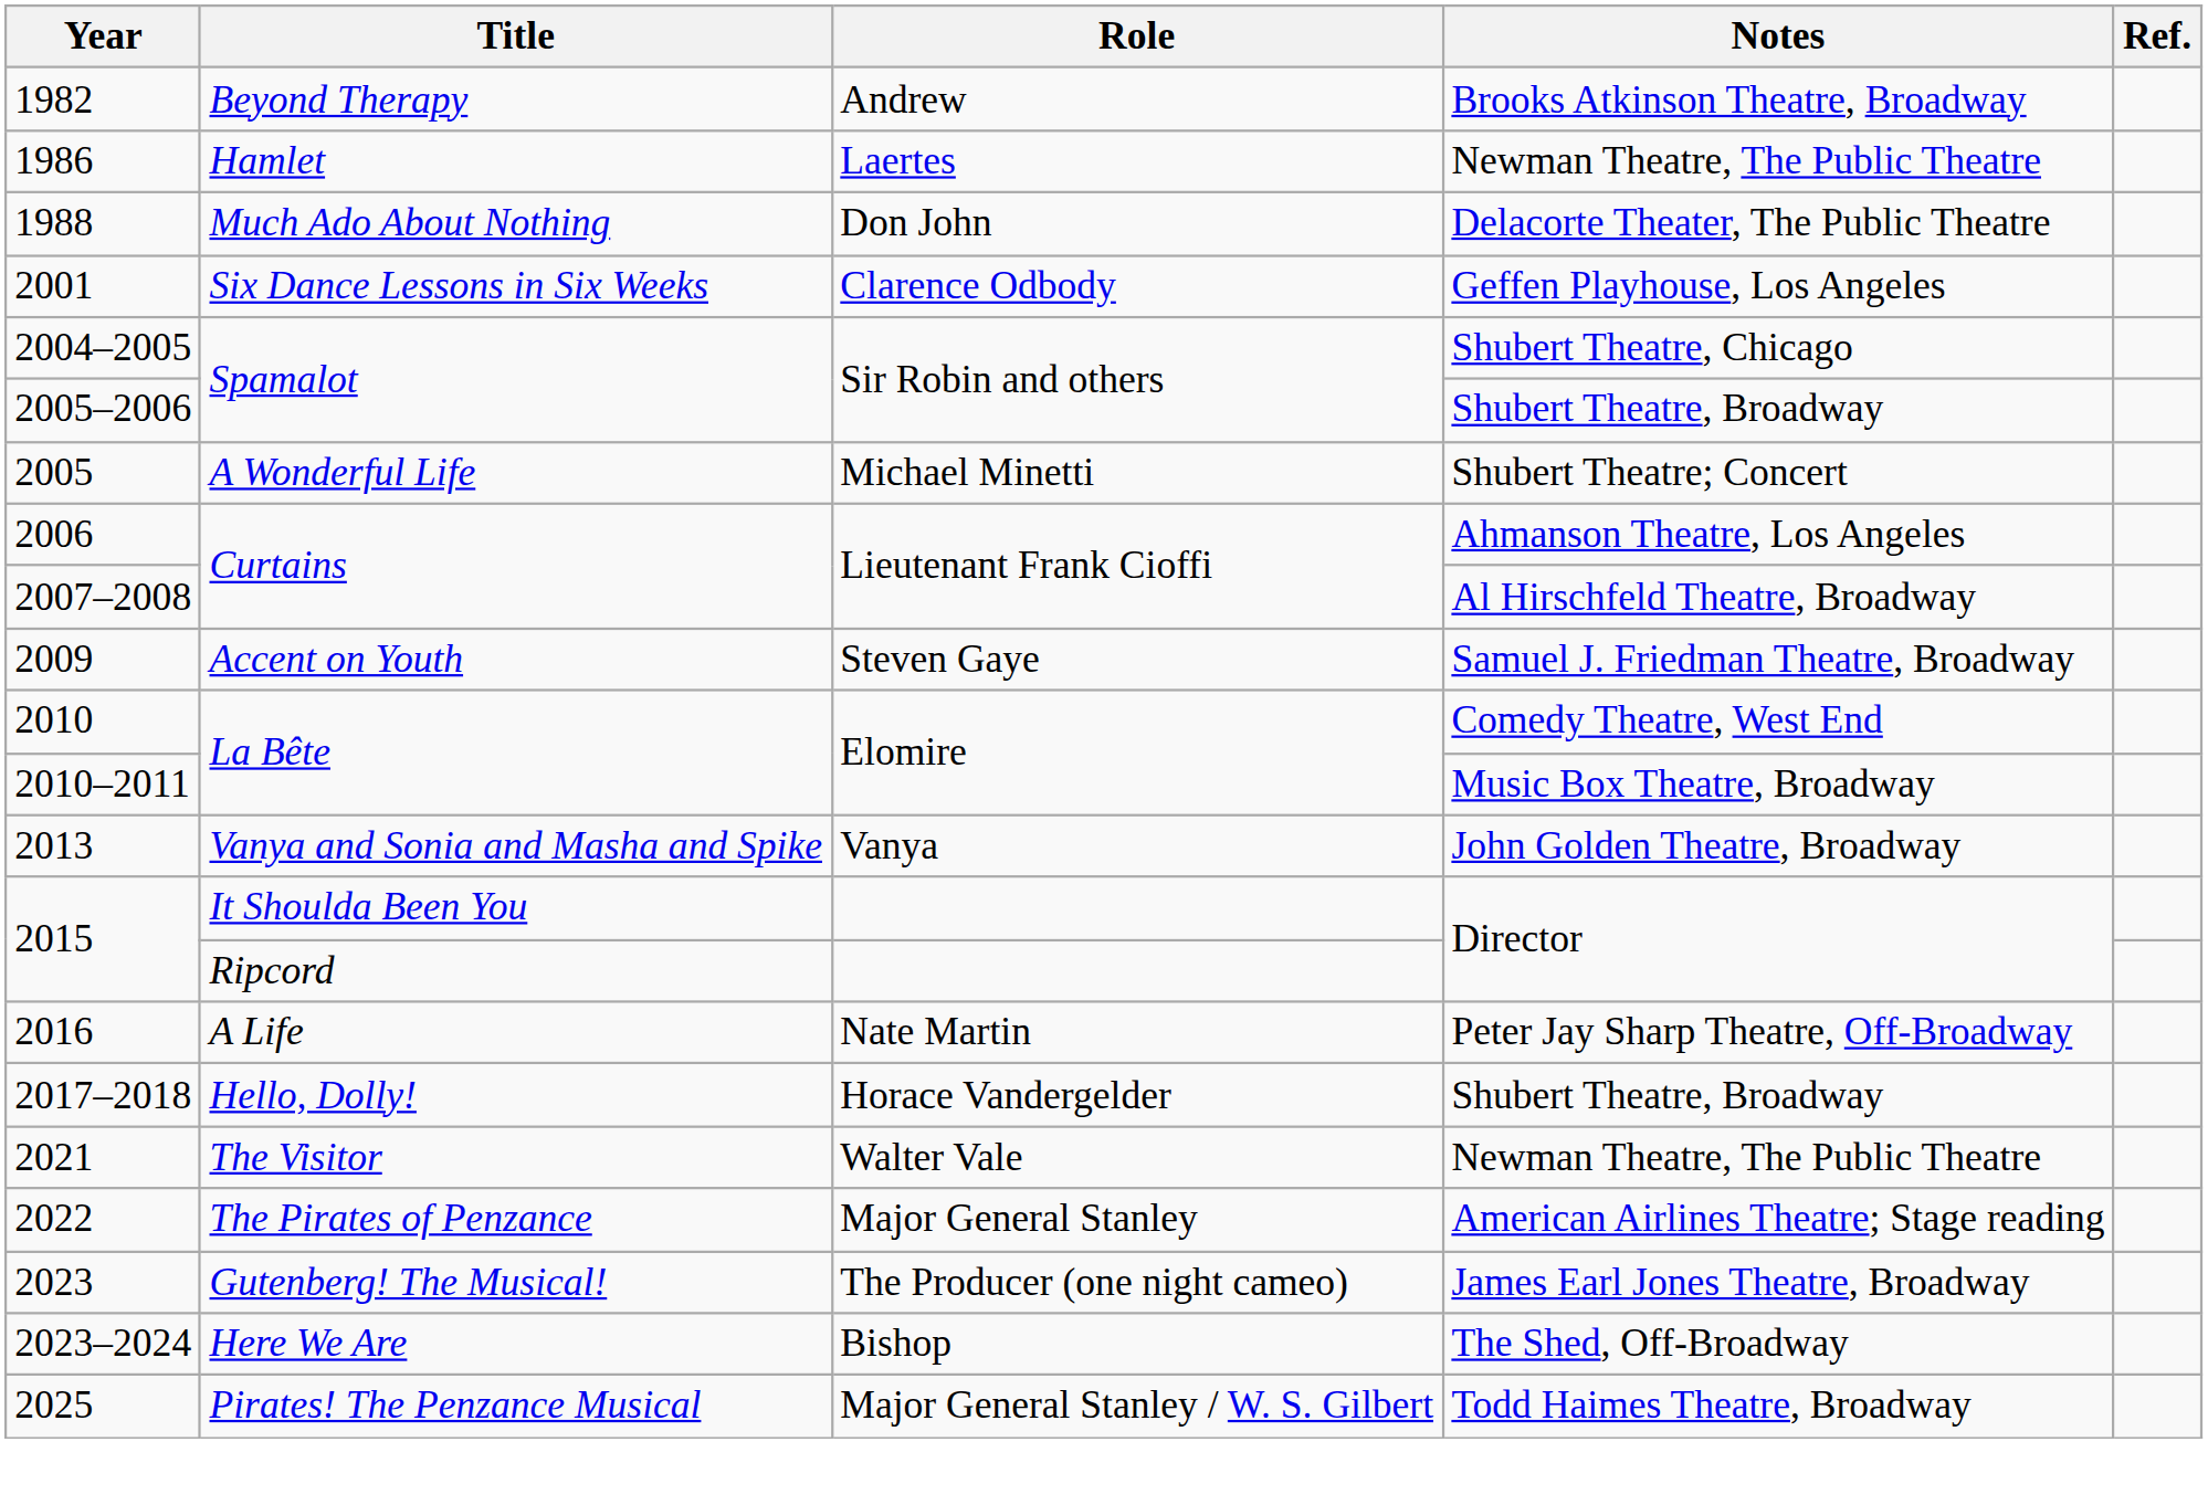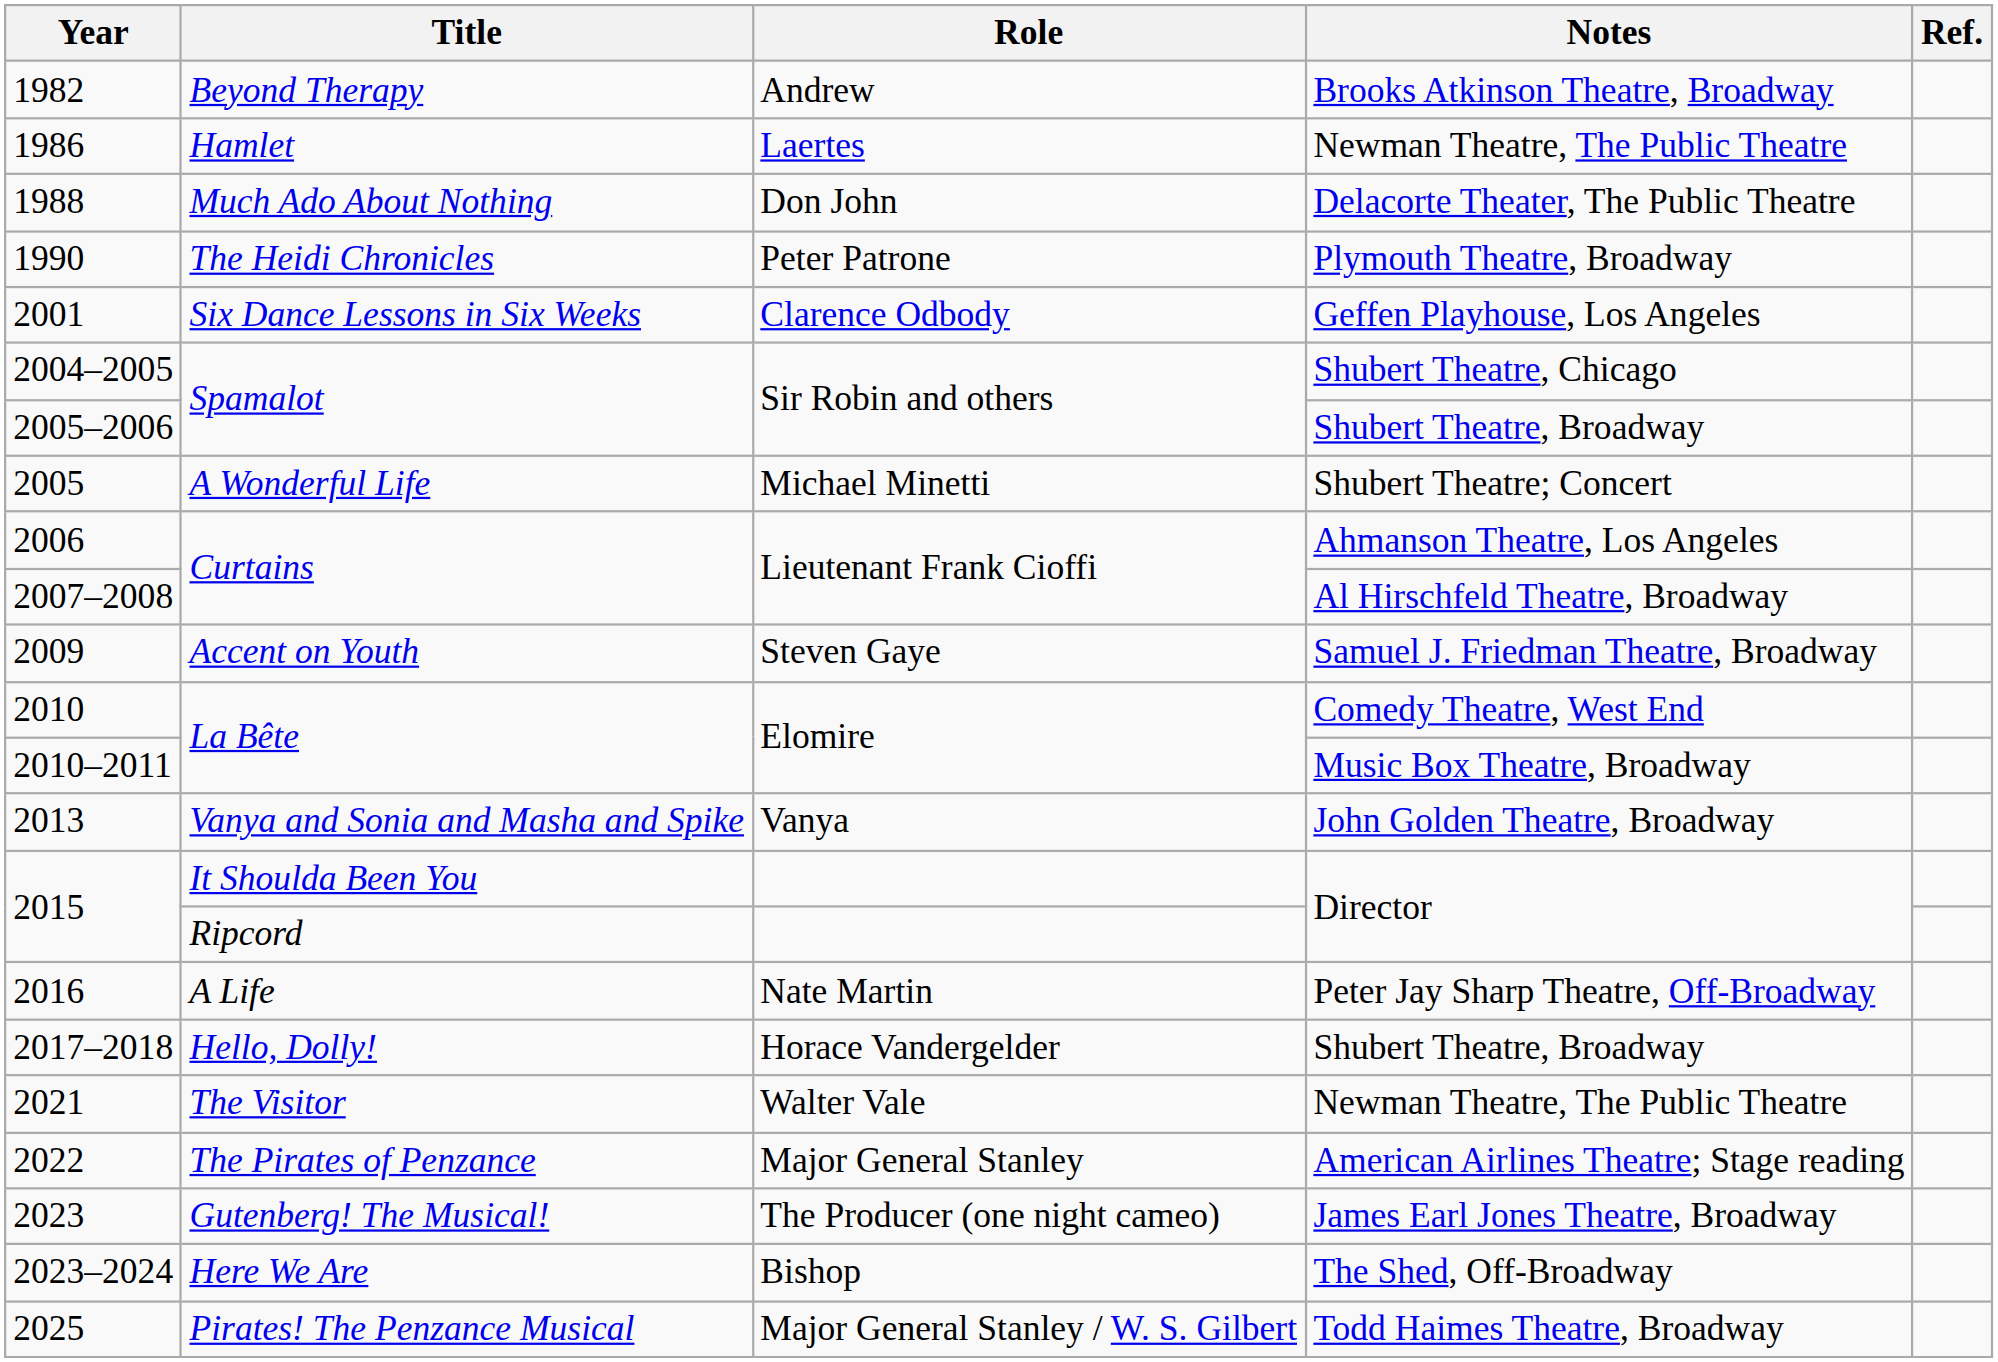 <table class="wikitable sortable">
 <tr>
 <th>Year</th>
 <th>Title</th>
 <th>Role</th>
 <th>Notes</th>
 <th>Ref.</th>
 </tr>
 <tr>
 <td>1982</td>
 <td><em><a href='#'>Beyond Therapy</a></em></td>
 <td>Andrew</td>
 <td><a href='#'>Brooks Atkinson Theatre</a>, <a href='#'>Broadway</a></td>
 <td></td>
 </tr>
 <tr>
 <td>1986</td>
 <td><em><a href='#'>Hamlet</a></em></td>
 <td><a href='#'>Laertes</a></td>
 <td>Newman Theatre, <a href='#'>The Public Theatre</a></td>
 <td></td>
 </tr>
 <tr>
 <td>1988</td>
 <td><em><a href='#'>Much Ado About Nothing</a></em></td>
 <td>Don John</td>
 <td><a href='#'>Delacorte Theater</a>, The Public Theatre</td>
+<td></td>
+</tr>
+<tr>
+<td>1990</td>
+<td><em><a href='#'>The Heidi Chronicles</a></em></td>
+<td>Peter Patrone</td>
+<td><a href='#'>Plymouth Theatre</a>, Broadway</td>
 <td></td>
 </tr>
 <tr>
 <td>2001</td>
 <td><em><a href='#'>Six Dance Lessons in Six Weeks</a></em></td>
 <td><a href='#'>Clarence Odbody</a></td>
 <td><a href='#'>Geffen Playhouse</a>, Los Angeles</td>
 <td></td>
 </tr>
 <tr>
 <td>2004–2005</td>
 <td rowspan=2><em><a href='#'>Spamalot</a></em></td>
 <td rowspan=2>Sir Robin and others</td>
 <td><a href='#'>Shubert Theatre</a>, Chicago</td>
 <td></td>
 </tr>
 <tr>
 <td>2005–2006</td>
 <td><a href='#'>Shubert Theatre</a>, Broadway</td>
 <td></td>
 </tr>
 <tr>
 <td>2005</td>
 <td><em><a href='#'>A Wonderful Life</a></em></td>
 <td>Michael Minetti</td>
 <td>Shubert Theatre; Concert</td>
 <td></td>
 </tr>
 <tr>
 <td>2006</td>
 <td rowspan=2><em><a href='#'>Curtains</a></em></td>
 <td rowspan=2>Lieutenant Frank Cioffi</td>
 <td><a href='#'>Ahmanson Theatre</a>, Los Angeles</td>
 <td></td>
 </tr>
 <tr>
 <td>2007–2008</td>
 <td><a href='#'>Al Hirschfeld Theatre</a>, Broadway</td>
 <td></td>
 </tr>
 <tr>
 <td>2009</td>
 <td><em><a href='#'>Accent on Youth</a></em></td>
 <td>Steven Gaye</td>
 <td><a href='#'>Samuel J. Friedman Theatre</a>, Broadway</td>
 <td></td>
 </tr>
 <tr>
 <td>2010</td>
 <td rowspan=2><em><a href='#'>La Bête</a></em></td>
 <td rowspan=2>Elomire</td>
 <td><a href='#'>Comedy Theatre</a>, <a href='#'>West End</a></td>
 <td></td>
 </tr>
 <tr>
 <td>2010–2011</td>
 <td><a href='#'>Music Box Theatre</a>, Broadway</td>
 <td></td>
 </tr>
 <tr>
 <td>2013</td>
 <td><em><a href='#'>Vanya and Sonia and Masha and Spike</a></em></td>
 <td>Vanya</td>
 <td><a href='#'>John Golden Theatre</a>, Broadway</td>
 <td></td>
 </tr>
 <tr>
 <td rowspan="2">2015</td>
 <td><em><a href='#'>It Shoulda Been You</a></em></td>
 <td></td>
 <td rowspan="2">Director</td>
 <td></td>
 </tr>
 <tr>
 <td><em>Ripcord</em></td>
 <td></td>
 <td></td>
 </tr>
 <tr>
 <td>2016</td>
 <td><em>A Life</em></td>
 <td>Nate Martin</td>
 <td>Peter Jay Sharp Theatre, <a href='#'>Off-Broadway</a></td>
 <td></td>
 </tr>
 <tr>
 <td>2017–2018</td>
 <td><em><a href='#'>Hello, Dolly!</a></em></td>
 <td>Horace Vandergelder</td>
 <td>Shubert Theatre, Broadway</td>
 <td></td>
 </tr>
 <tr>
 <td>2021</td>
 <td><em><a href='#'>The Visitor</a></em></td>
 <td>Walter Vale</td>
 <td>Newman Theatre, The Public Theatre</td>
 <td></td>
 </tr>
 <tr>
 <td>2022</td>
 <td><em><a href='#'>The Pirates of Penzance</a></em></td>
 <td>Major General Stanley</td>
 <td><a href='#'>American Airlines Theatre</a>; Stage reading</td>
 <td></td>
 </tr>
 <tr>
 <td>2023</td>
 <td><em><a href='#'>Gutenberg! The Musical!</a></em></td>
 <td>The Producer (one night cameo)</td>
 <td><a href='#'>James Earl Jones Theatre</a>, Broadway</td>
 <td></td>
 </tr>
 <tr>
 <td>2023–2024</td>
 <td><a href='#'><em>Here We Are</em></a></td>
 <td>Bishop</td>
 <td><a href='#'>The Shed</a>, Off-Broadway</td>
 <td></td>
 </tr>
 <tr>
 <td>2025</td>
 <td><em><a href='#'>Pirates! The Penzance Musical</a></em></td>
 <td>Major General Stanley / <a href='#'>W. S. Gilbert</a></td>
 <td><a href='#'>Todd Haimes Theatre</a>, Broadway</td>
 <td></td>
 </tr>
 </table>
